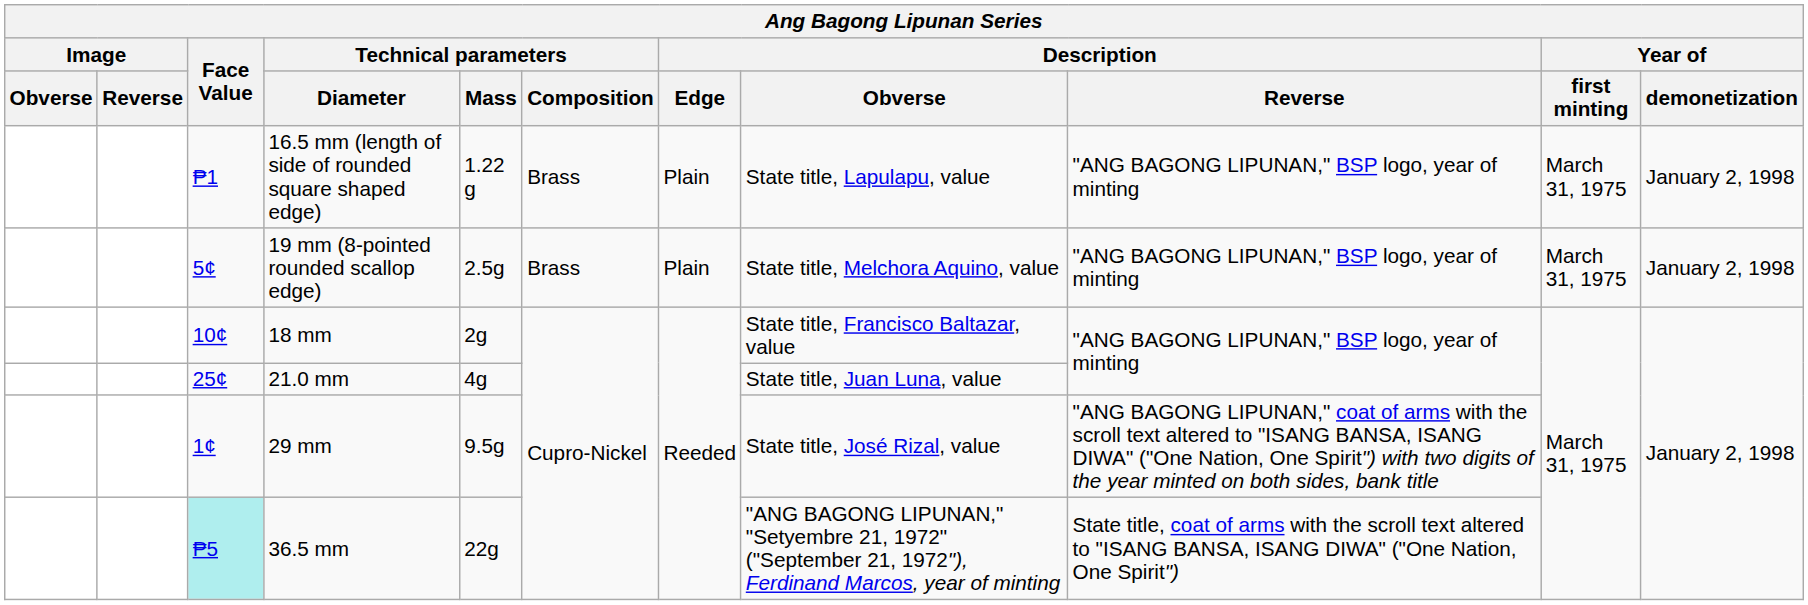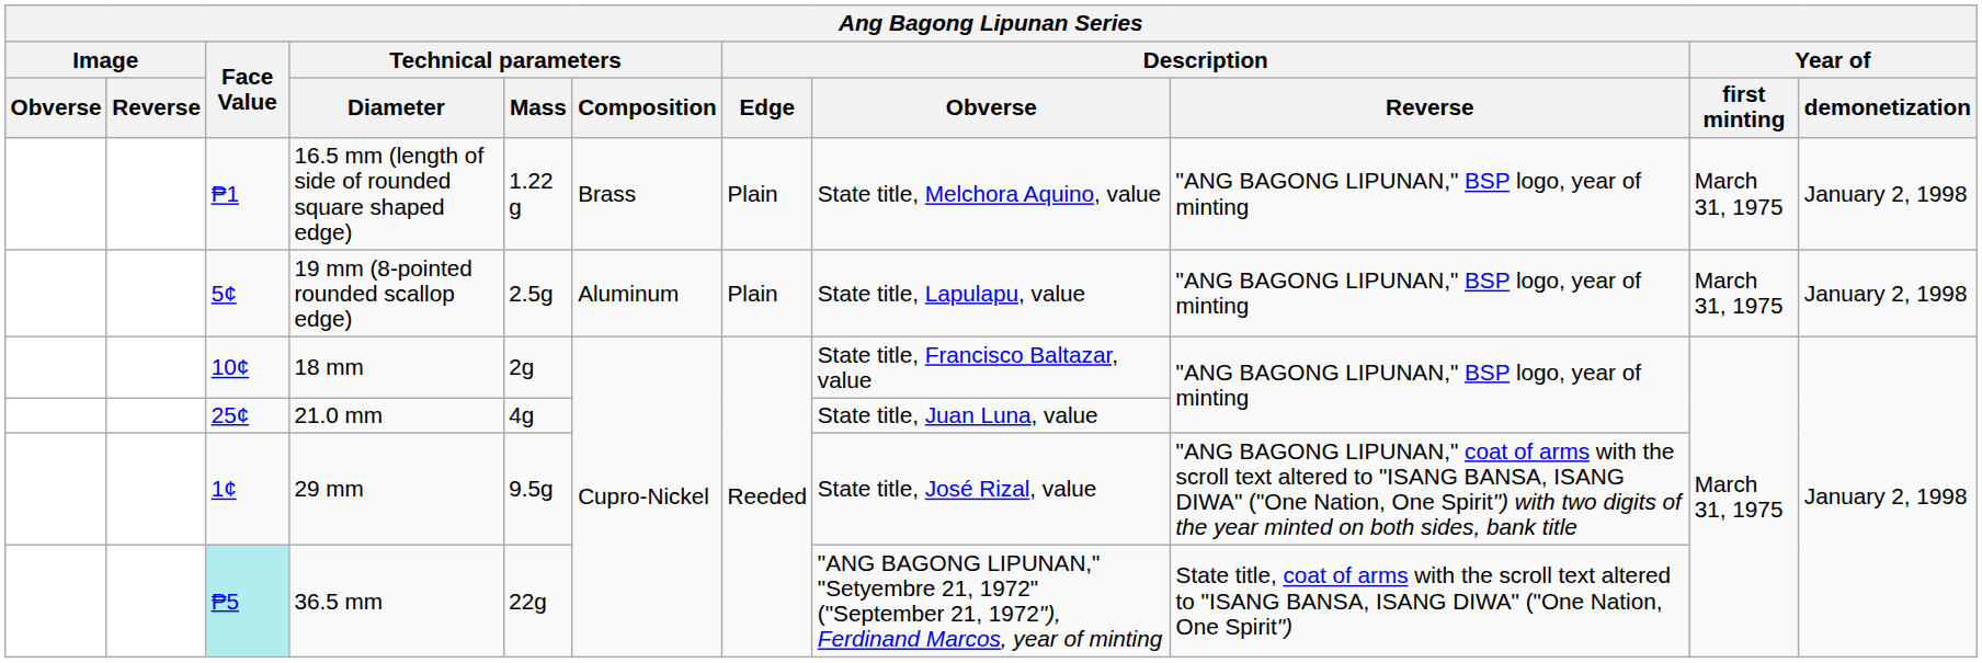 <table class="wikitable" style="font-size: 90%">
 <tr>
 <th colspan="11"><strong><em>Ang Bagong Lipunan<em> Series<strong></th>
 </tr>
 <tr>
 <th colspan="2">Image</th>
 <th rowspan="2">Face Value</th>
 <th colspan="3">Technical parameters</th>
 <th colspan="3">Description</th>
 <th colspan="2">Year of</th>
 </tr>
 <tr>
 <th>Obverse</th>
 <th>Reverse</th>
 <th>Diameter</th>
 <th>Mass</th>
 <th>Composition</th>
 <th>Edge</th>
 <th>Obverse</th>
 <th>Reverse</th>
 <th>first minting</th>
 <th>demonetization</th>
 </tr>
 <tr>
 <td style="text-align:center; background:#fff;"></td>
 <td style="text-align:center; background:#fff;"></td>
 <td><a href='#'>₱1</a></td>
 <td>16.5 mm (length of side of rounded square shaped edge)</td>
 <td>1.22 g</td>
 <td>Brass</td>
 <td>Plain</td>
-<td>State title, <a href='#'>Lapulapu</a>, value</td>
+<td>State title, <a href='#'>Melchora Aquino</a>, value</td>
 <td>"ANG BAGONG LIPUNAN," <a href='#'>BSP</a> logo, year of minting</td>
 <td>March 31, 1975</td>
 <td>January 2, 1998</td>
 </tr>
 <tr>
 <td style="text-align:center; background:#fff;"></td>
 <td style="text-align:center; background:#fff;"></td>
 <td><a href='#'>5¢</a></td>
 <td>19 mm (8-pointed rounded scallop edge)</td>
 <td>2.5g</td>
-<td>Brass</td>
+<td>Aluminum</td>
 <td>Plain</td>
-<td>State title, <a href='#'>Melchora Aquino</a>, value</td>
+<td>State title, <a href='#'>Lapulapu</a>, value</td>
 <td>"ANG BAGONG LIPUNAN," <a href='#'>BSP</a> logo, year of minting</td>
 <td>March 31, 1975</td>
 <td>January 2, 1998</td>
 </tr>
 <tr>
 <td style="text-align:center; background:#fff;"></td>
 <td style="text-align:center; background:#fff;"></td>
 <td><a href='#'>10¢</a></td>
 <td>18 mm</td>
 <td>2g</td>
 <td rowspan="4">Cupro-Nickel</td>
 <td rowspan="4">Reeded</td>
 <td>State title, <a href='#'>Francisco Baltazar</a>, value</td>
 <td rowspan="2">"ANG BAGONG LIPUNAN," <a href='#'>BSP</a> logo, year of minting</td>
 <td rowspan="4">March 31, 1975</td>
 <td rowspan="4">January 2, 1998</td>
 </tr>
 <tr>
 <td style="text-align:center; background:#fff;"></td>
 <td style="text-align:center; background:#fff;"></td>
 <td><a href='#'>25¢</a></td>
 <td>21.0 mm</td>
 <td>4g</td>
 <td>State title, <a href='#'>Juan Luna</a>, value</td>
 </tr>
 <tr>
 <td style="text-align:center; background:#fff;"></td>
 <td style="text-align:center; background:#fff;"></td>
 <td><a href='#'>1¢</a></td>
 <td>29 mm</td>
 <td>9.5g</td>
 <td>State title, <a href='#'>José Rizal</a>, value</td>
 <td>"ANG BAGONG LIPUNAN," <a href='#'>coat of arms</a> with the scroll text altered to "ISANG BANSA, ISANG DIWA" ("</em>One Nation, One Spirit<em>") with two digits of the year minted on both sides, bank title</td>
 </tr>
 <tr>
 <td style="text-align:center; background:#fff;"></td>
 <td style="text-align:center; background:#fff;"></td>
 <td style="background: paleturquoise;"><a href='#'>₱5</a></td>
 <td>36.5 mm</td>
 <td>22g</td>
 <td>"ANG BAGONG LIPUNAN," "Setyembre 21, 1972"  ("</em>September 21, 1972<em>"), <a href='#'>Ferdinand Marcos</a>, year of minting</td>
 <td>State title, <a href='#'>coat of arms</a> with the scroll text altered to "ISANG BANSA, ISANG DIWA" ("</em>One Nation, One Spirit<em>")</td>
 </tr>
 </table>
